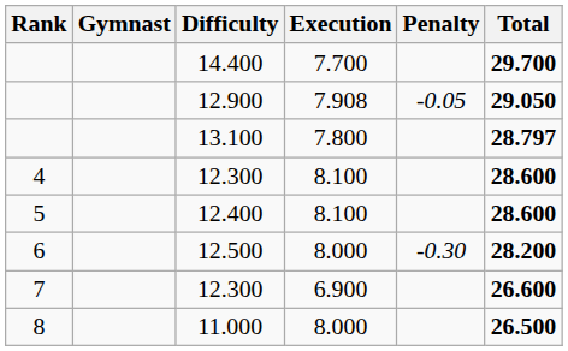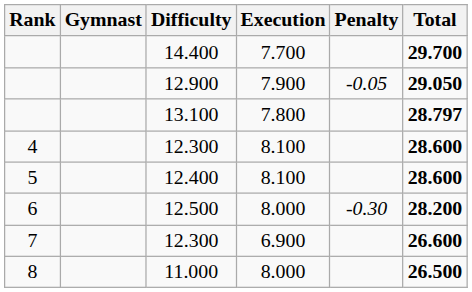 <table class="wikitable sortable" style="text-align:center">
 <tr>
 <th>Rank</th>
 <th>Gymnast</th>
 <th>Difficulty</th>
 <th>Execution</th>
 <th>Penalty</th>
 <th>Total</th>
 </tr>
 <tr>
 <td></td>
 <td align=left></td>
 <td>14.400</td>
 <td>7.700</td>
 <td></td>
 <td><strong>29.700</strong></td>
 </tr>
 <tr>
 <td></td>
 <td align=left></td>
 <td>12.900</td>
-<td>7.908</td>
+<td>7.900</td>
 <td><em>-0.05</em></td>
 <td><strong>29.050</strong></td>
 </tr>
 <tr>
 <td></td>
 <td align=left></td>
 <td>13.100</td>
 <td>7.800</td>
 <td></td>
 <td><strong>28.797</strong></td>
 </tr>
 <tr>
 <td>4</td>
 <td align=left></td>
 <td>12.300</td>
 <td>8.100</td>
 <td></td>
 <td><strong>28.600</strong></td>
 </tr>
 <tr>
 <td>5</td>
 <td align=left></td>
 <td>12.400</td>
 <td>8.100</td>
 <td></td>
 <td><strong>28.600</strong></td>
 </tr>
 <tr>
 <td>6</td>
 <td align=left></td>
 <td>12.500</td>
 <td>8.000</td>
 <td><em>-0.30</em></td>
 <td><strong>28.200</strong></td>
 </tr>
 <tr>
 <td>7</td>
 <td align=left></td>
 <td>12.300</td>
 <td>6.900</td>
 <td></td>
 <td><strong>26.600</strong></td>
 </tr>
 <tr>
 <td>8</td>
 <td align=left></td>
 <td>11.000</td>
 <td>8.000</td>
 <td></td>
 <td><strong>26.500</strong></td>
 </tr>
 </table>
